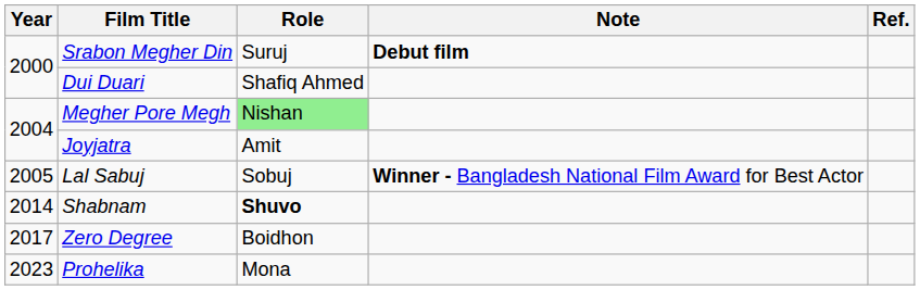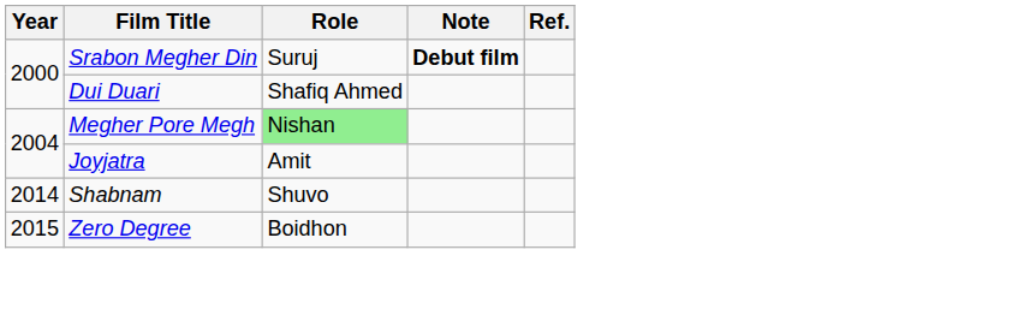 <table class="wikitable">
 <tr>
 <th>Year</th>
 <th>Film Title</th>
 <th>Role</th>
 <th>Note</th>
 <th>Ref.</th>
 </tr>
 <tr>
 <td rowspan="2">2000</td>
 <td><em><a href='#'>Srabon Megher Din</a></em></td>
 <td>Suruj</td>
 <td><strong>Debut  film</strong></td>
 <td></td>
 </tr>
 <tr>
 <td><em><a href='#'>Dui Duari</a></em></td>
 <td>Shafiq Ahmed</td>
 <td></td>
 <td></td>
 </tr>
 <tr>
 <td rowspan="2">2004</td>
 <td><em><a href='#'>Megher Pore Megh</a></em></td>
 <td style="background: lightgreen;">Nishan</td>
 <td></td>
 <td></td>
 </tr>
 <tr>
 <td><em><a href='#'>Joyjatra</a></em></td>
 <td>Amit</td>
 <td></td>
 <td></td>
 </tr>
 <tr>
-<td rowspan="1">2005</td>
-<td><em>Lal Sabuj</em></td>
-<td>Sobuj</td>
-<td><strong>Winner -</strong> <a href='#'>Bangladesh National Film Award</a> for Best Actor</td>
-<td></td>
-</tr>
-<tr>
 <td>2014</td>
 <td><em>Shabnam</em></td>
-<td><strong>Shuvo</strong></td>
+<td>Shuvo</td>
 <td></td>
 <td></td>
 </tr>
 <tr>
-<td rowspan="1">2017</td>
+<td rowspan="1">2015</td>
 <td><em><a href='#'>Zero Degree</a></em></td>
 <td>Boidhon</td>
 <td></td>
 <td></td>
 </tr>
-<tr>
-<td>2023</td>
-<td><em><a href='#'>Prohelika</a></em></td>
-<td>Mona</td>
-<td></td>
-<td></td>
-</tr>
 </table>
